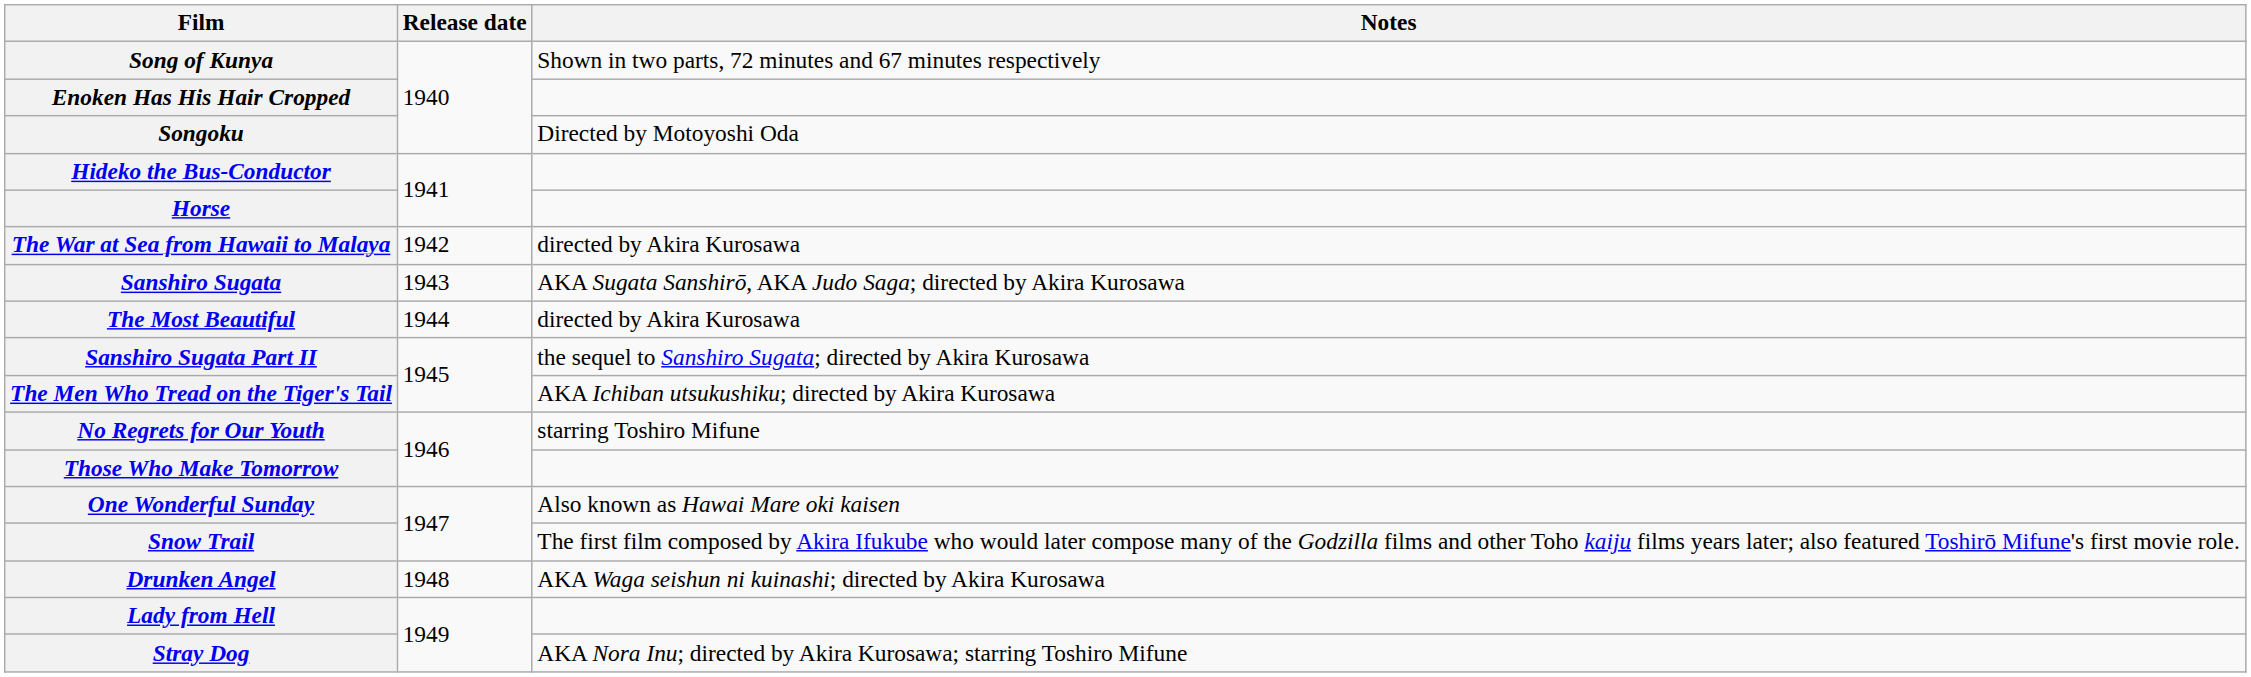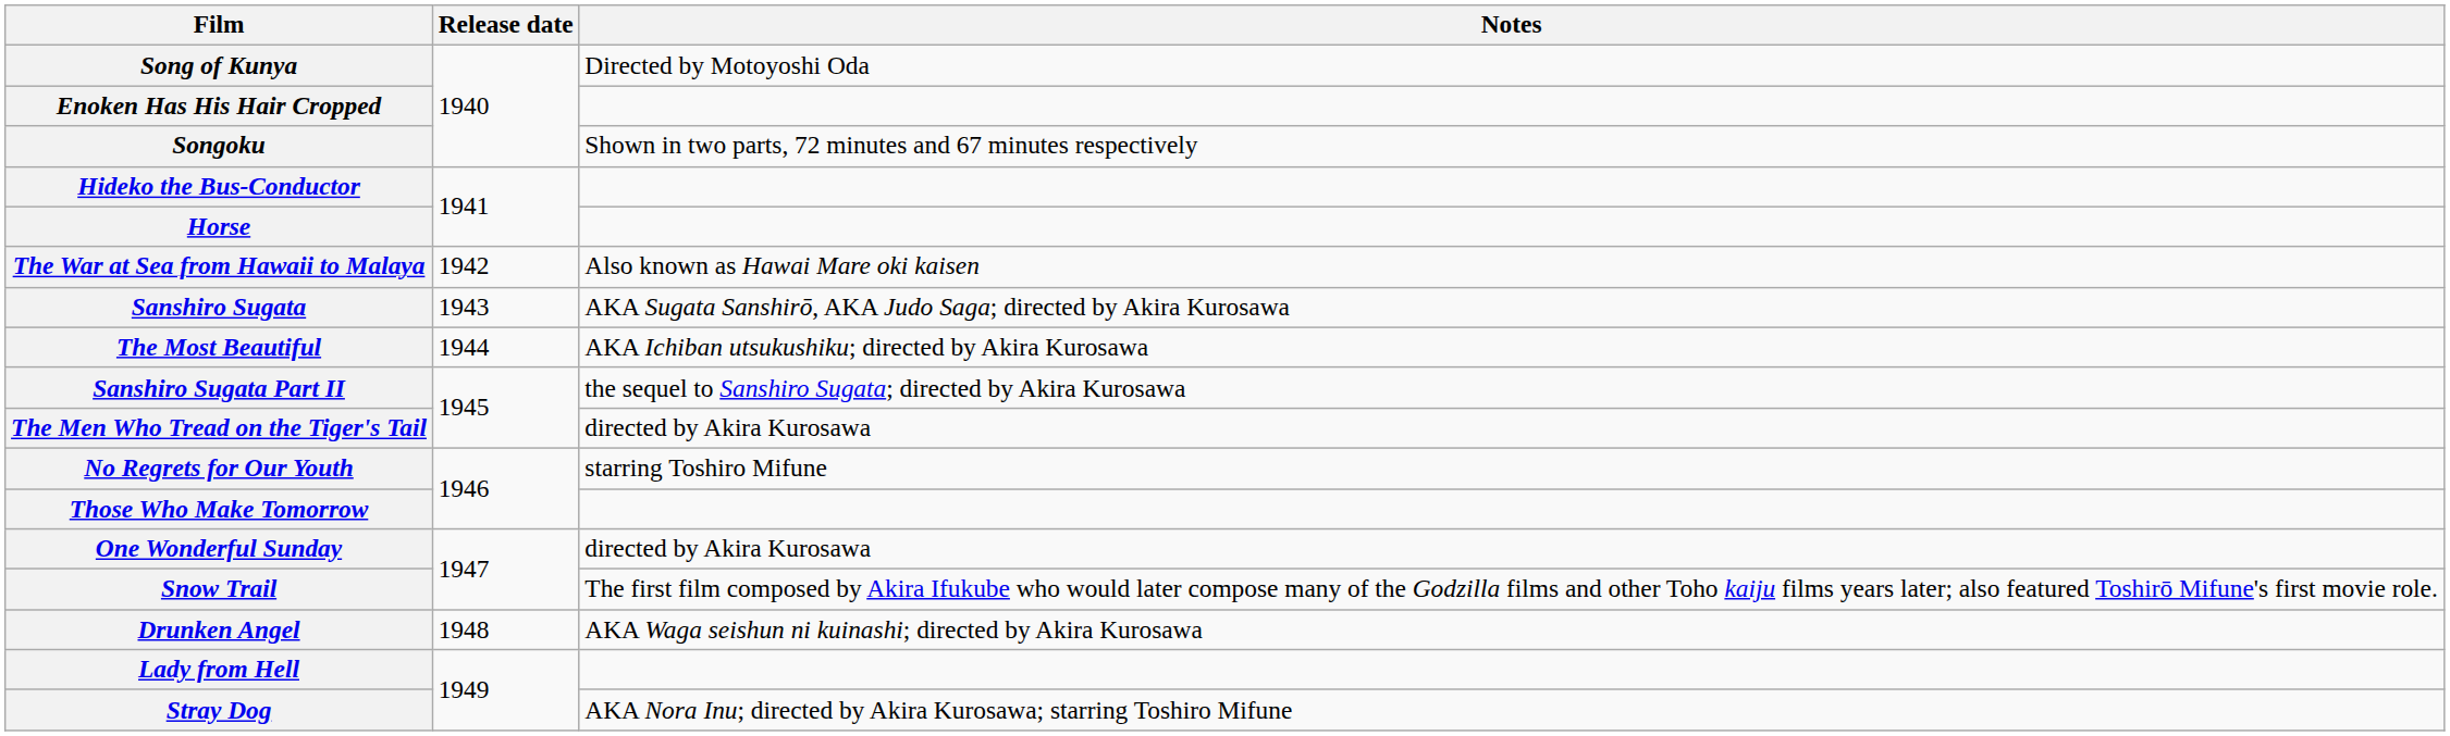 <table class="wikitable">
 <tr>
 <th>Film</th>
 <th>Release date</th>
 <th>Notes</th>
 </tr>
 <tr>
 <th scope="row"><em>Song of Kunya</em></th>
 <td rowspan="3">1940</td>
-<td>Shown in two parts, 72 minutes and 67 minutes respectively</td>
+<td>Directed by Motoyoshi Oda</td>
 </tr>
 <tr>
 <th scope="row"><em>Enoken Has His Hair Cropped</em></th>
 <td></td>
 </tr>
 <tr>
 <th scope="row"><em>Songoku</em></th>
-<td>Directed by Motoyoshi Oda</td>
+<td>Shown in two parts, 72 minutes and 67 minutes respectively</td>
 </tr>
 <tr>
 <th scope="row"><em><a href='#'>Hideko the Bus-Conductor</a></em></th>
 <td rowspan="2">1941</td>
 <td></td>
 </tr>
 <tr>
 <th scope="row"><em><a href='#'>Horse</a></em></th>
 <td></td>
 </tr>
 <tr>
 <th scope="row"><em><a href='#'>The War at Sea from Hawaii to Malaya</a></em></th>
 <td>1942</td>
-<td>directed by Akira Kurosawa</td>
+<td>Also known as <em>Hawai Mare oki kaisen</em></td>
 </tr>
 <tr>
 <th scope="row"><em><a href='#'>Sanshiro Sugata</a></em></th>
 <td>1943</td>
 <td>AKA <em>Sugata Sanshirō</em>, AKA <em>Judo Saga</em>; directed by Akira Kurosawa</td>
 </tr>
 <tr>
 <th scope="row"><em><a href='#'>The Most Beautiful</a></em></th>
 <td>1944</td>
-<td>directed by Akira Kurosawa</td>
+<td>AKA <em>Ichiban utsukushiku</em>; directed by Akira Kurosawa</td>
 </tr>
 <tr>
 <th scope="row"><em><a href='#'>Sanshiro Sugata Part II</a></em></th>
 <td rowspan="2">1945</td>
 <td>the sequel to <em><a href='#'>Sanshiro Sugata</a></em>; directed by Akira Kurosawa</td>
 </tr>
 <tr>
 <th scope="row"><em><a href='#'>The Men Who Tread on the Tiger's Tail</a></em></th>
-<td>AKA <em>Ichiban utsukushiku</em>; directed by Akira Kurosawa</td>
+<td>directed by Akira Kurosawa</td>
 </tr>
 <tr>
 <th scope="row"><em><a href='#'>No Regrets for Our Youth</a></em></th>
 <td rowspan="2">1946</td>
 <td>starring Toshiro Mifune</td>
 </tr>
 <tr>
 <th scope="row"><em><a href='#'>Those Who Make Tomorrow</a></em></th>
 <td></td>
 </tr>
 <tr>
 <th scope="row"><em><a href='#'>One Wonderful Sunday</a></em></th>
 <td rowspan="2">1947</td>
-<td>Also known as <em>Hawai Mare oki kaisen</em></td>
+<td>directed by Akira Kurosawa</td>
 </tr>
 <tr>
 <th scope="row"><em><a href='#'>Snow Trail</a></em></th>
 <td>The first film composed by <a href='#'>Akira Ifukube</a> who would later compose many of the <em>Godzilla</em> films and other Toho <em><a href='#'>kaiju</a></em> films years later; also featured <a href='#'>Toshirō Mifune</a>'s first movie role.</td>
 </tr>
 <tr>
 <th scope="row"><em><a href='#'>Drunken Angel</a></em></th>
 <td>1948</td>
 <td>AKA <em>Waga seishun ni kuinashi</em>;  directed by Akira Kurosawa</td>
 </tr>
 <tr>
 <th scope="row"><em><a href='#'>Lady from Hell</a></em></th>
 <td rowspan="2">1949</td>
 <td></td>
 </tr>
 <tr>
 <th scope="row"><em><a href='#'>Stray Dog</a></em></th>
 <td>AKA <em>Nora Inu</em>; directed by Akira Kurosawa; starring Toshiro Mifune</td>
 </tr>
 </table>
